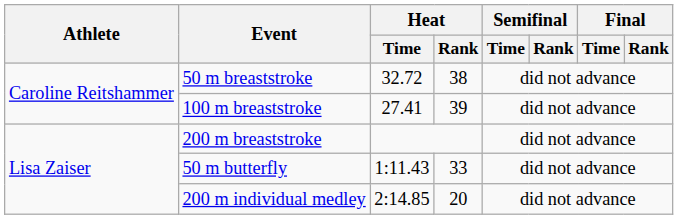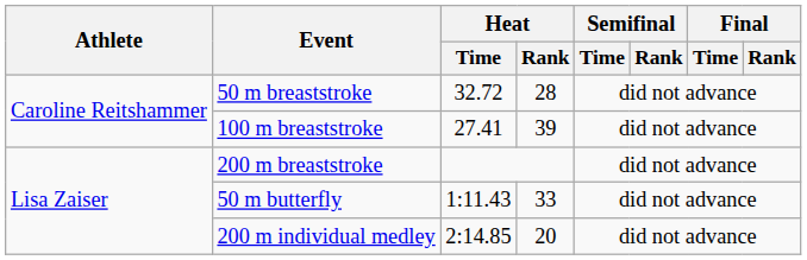 <table class=wikitable style="font-size:90%">
 <tr>
 <th rowspan="2">Athlete</th>
 <th rowspan="2">Event</th>
 <th colspan="2">Heat</th>
 <th colspan="2">Semifinal</th>
 <th colspan="2">Final</th>
 </tr>
 <tr style="font-size:95%">
 <th>Time</th>
 <th>Rank</th>
 <th>Time</th>
 <th>Rank</th>
 <th>Time</th>
 <th>Rank</th>
 </tr>
 <tr align=center>
 <td align=left rowspan=2><a href='#'>Caroline Reitshammer</a></td>
 <td align=left><a href='#'>50 m breaststroke</a></td>
 <td>32.72</td>
-<td>38</td>
+<td>28</td>
 <td colspan=4>did not advance</td>
 </tr>
 <tr align=center>
 <td align=left><a href='#'>100 m breaststroke</a></td>
 <td>27.41</td>
 <td>39</td>
 <td colspan=4>did not advance</td>
 </tr>
 <tr align=center>
 <td align=left rowspan=3><a href='#'>Lisa Zaiser</a></td>
 <td align=left><a href='#'>200 m breaststroke</a></td>
 <td colspan=2></td>
 <td colspan=4>did not advance</td>
 </tr>
 <tr align=center>
 <td align=left><a href='#'>50 m butterfly</a></td>
 <td>1:11.43</td>
 <td>33</td>
 <td colspan=4>did not advance</td>
 </tr>
 <tr align=center>
 <td align=left><a href='#'>200 m individual medley</a></td>
 <td>2:14.85</td>
 <td>20</td>
 <td colspan=4>did not advance</td>
 </tr>
 </table>
